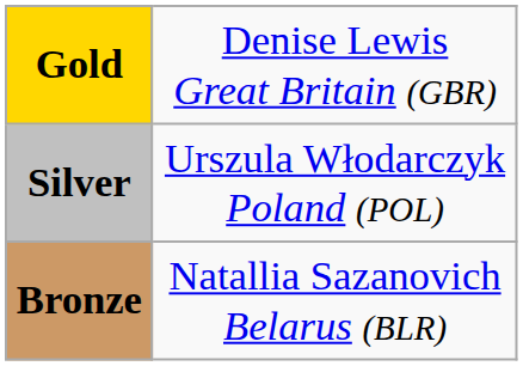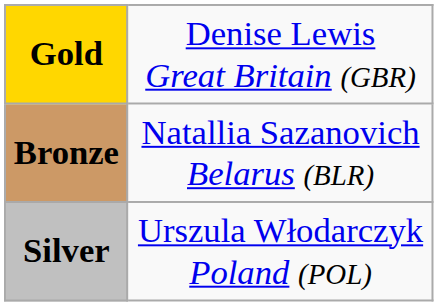 <table class="wikitable" style=" text-align:center; font-size:110%;" width="35%">
 <tr>
 <td bgcolor="gold"><strong>Gold</strong></td>
 <td> <a href='#'>Denise Lewis</a><br><em><a href='#'>Great Britain</a> <small>(GBR)</small></em></td>
 </tr>
 <tr>
+<td bgcolor="CC9966"><strong>Bronze</strong></td>
+<td> <a href='#'>Natallia Sazanovich</a><br><em><a href='#'>Belarus</a> <small>(BLR)</small></em></td>
+</tr>
+<tr>
 <td bgcolor="silver"><strong>Silver</strong></td>
 <td> <a href='#'>Urszula Włodarczyk</a><br><em><a href='#'>Poland</a> <small>(POL)</small></em></td>
 </tr>
-<tr>
-<td bgcolor="CC9966"><strong>Bronze</strong></td>
-<td> <a href='#'>Natallia Sazanovich</a><br><em><a href='#'>Belarus</a> <small>(BLR)</small></em></td>
-</tr>
 </table>
